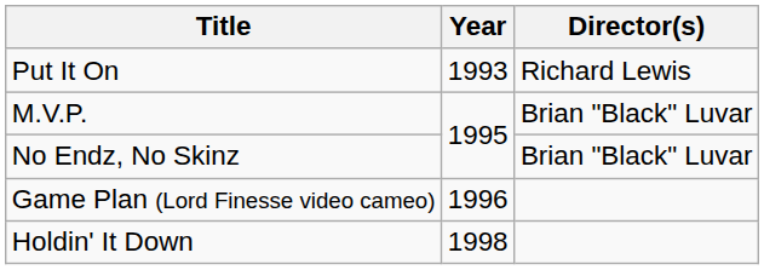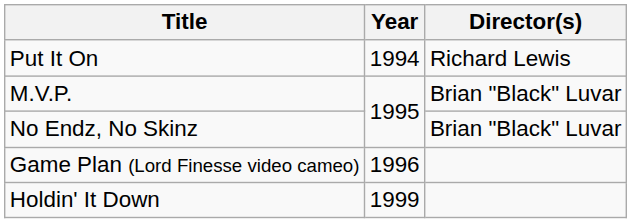 <table class="wikitable plainrowheaders">
 <tr>
 <th scope="col">Title</th>
 <th scope="col">Year</th>
 <th scope="col">Director(s)</th>
 </tr>
 <tr>
 <td>Put It On</td>
-<td>1993</td>
+<td>1994</td>
 <td>Richard Lewis</td>
 </tr>
 <tr>
 <td>M.V.P.</td>
 <td rowspan="2">1995</td>
 <td>Brian "Black" Luvar</td>
 </tr>
 <tr>
 <td>No Endz, No Skinz</td>
 <td>Brian "Black" Luvar</td>
 </tr>
 <tr>
 <td>Game Plan <small>(Lord Finesse video cameo)</small></td>
 <td>1996</td>
 <td></td>
 </tr>
 <tr>
 <td>Holdin' It Down</td>
-<td>1998</td>
+<td>1999</td>
 <td></td>
 </tr>
 </table>
